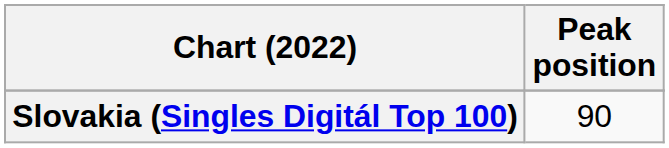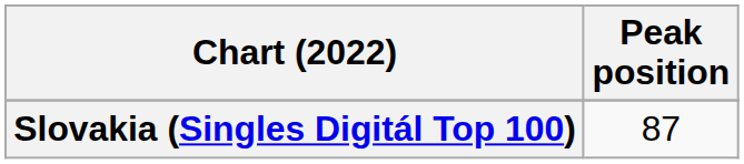 <table class="wikitable sortable plainrowheaders" style="text-align:center">
 <tr>
 <th scope="col">Chart (2022)</th>
 <th scope="col">Peak<br>position</th>
 </tr>
 <tr>
 </tr>
 <tr>
 <th scope="row">Slovakia (<a href='#'>Singles Digitál Top 100</a>)</th>
-<td>90</td>
+<td>87</td>
 </tr>
 </table>
